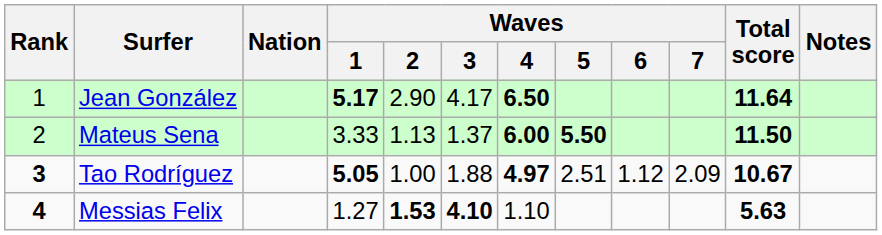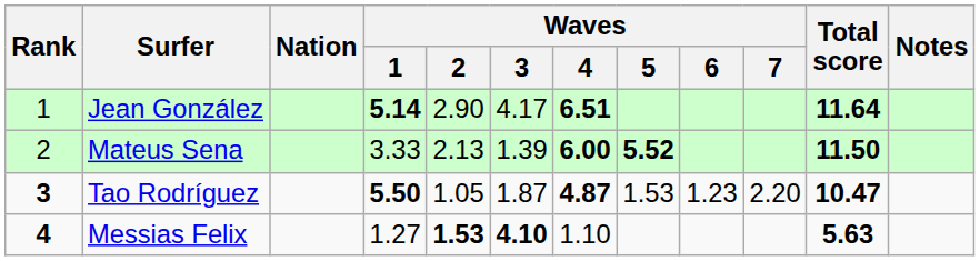 <table class="wikitable sortable" style="text-align:center">
 <tr>
 <th rowspan=2>Rank</th>
 <th rowspan=2>Surfer</th>
 <th rowspan=2>Nation</th>
 <th colspan=7>Waves</th>
 <th rowspan=2>Total<br>score</th>
 <th rowspan=2>Notes</th>
 </tr>
 <tr>
 <th>1</th>
 <th>2</th>
 <th>3</th>
 <th>4</th>
 <th>5</th>
 <th>6</th>
 <th>7</th>
 </tr>
 <tr bgcolor=ccffcc>
 <td>1</td>
 <td align=left><a href='#'>Jean González</a></td>
 <td align=left></td>
-<td><strong>5.17</strong></td>
+<td><strong>5.14</strong></td>
 <td>2.90</td>
 <td>4.17</td>
-<td><strong>6.50</strong></td>
+<td><strong>6.51</strong></td>
 <td></td>
 <td></td>
 <td></td>
 <td><strong>11.64</strong></td>
 <td></td>
 </tr>
 <tr bgcolor=ccffcc>
 <td>2</td>
 <td align=left><a href='#'>Mateus Sena</a></td>
 <td align=left></td>
 <td>3.33</td>
-<td>1.13</td>
-<td>1.37</td>
+<td>2.13</td>
+<td>1.39</td>
 <td><strong>6.00</strong></td>
-<td><strong>5.50</strong></td>
+<td><strong>5.52</strong></td>
 <td></td>
 <td></td>
 <td><strong>11.50</strong></td>
 <td></td>
 </tr>
 <tr>
 <td><strong>3</strong></td>
 <td align=left><a href='#'>Tao Rodríguez</a></td>
 <td align=left></td>
-<td><strong>5.05</strong></td>
-<td>1.00</td>
-<td>1.88</td>
-<td><strong>4.97</strong></td>
-<td>2.51</td>
-<td>1.12</td>
-<td>2.09</td>
-<td><strong>10.67</strong></td>
+<td><strong>5.50</strong></td>
+<td>1.05</td>
+<td>1.87</td>
+<td><strong>4.87</strong></td>
+<td>1.53</td>
+<td>1.23</td>
+<td>2.20</td>
+<td><strong>10.47</strong></td>
 <td></td>
 </tr>
 <tr>
 <td><strong>4</strong></td>
 <td align=left><a href='#'>Messias Felix</a></td>
 <td align=left></td>
 <td>1.27</td>
 <td><strong>1.53</strong></td>
 <td><strong>4.10</strong></td>
 <td>1.10</td>
 <td></td>
 <td></td>
 <td></td>
 <td><strong>5.63</strong></td>
 <td></td>
 </tr>
 </table>
